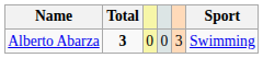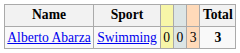 <table class=wikitable style="font-size:85%; float:right; text-align:center">
 <tr>
 <th>Name</th>
-<th>Total</th>
+<th>Sport</th>
 <td bgcolor=F7F6A8></td>
 <td bgcolor=DCE5E5></td>
 <td bgcolor=FFDAB9></td>
-<th>Sport</th>
+<th>Total</th>
 </tr>
 <tr>
 <td><a href='#'>Alberto Abarza</a></td>
-<td><strong>3</strong></td>
+<td><a href='#'>Swimming</a></td>
 <td bgcolor=F7F6A8>0</td>
 <td bgcolor=DCE5E5>0</td>
 <td bgcolor=FFDAB9>3</td>
-<td><a href='#'>Swimming</a></td>
+<td><strong>3</strong></td>
 </tr>
 </table>
